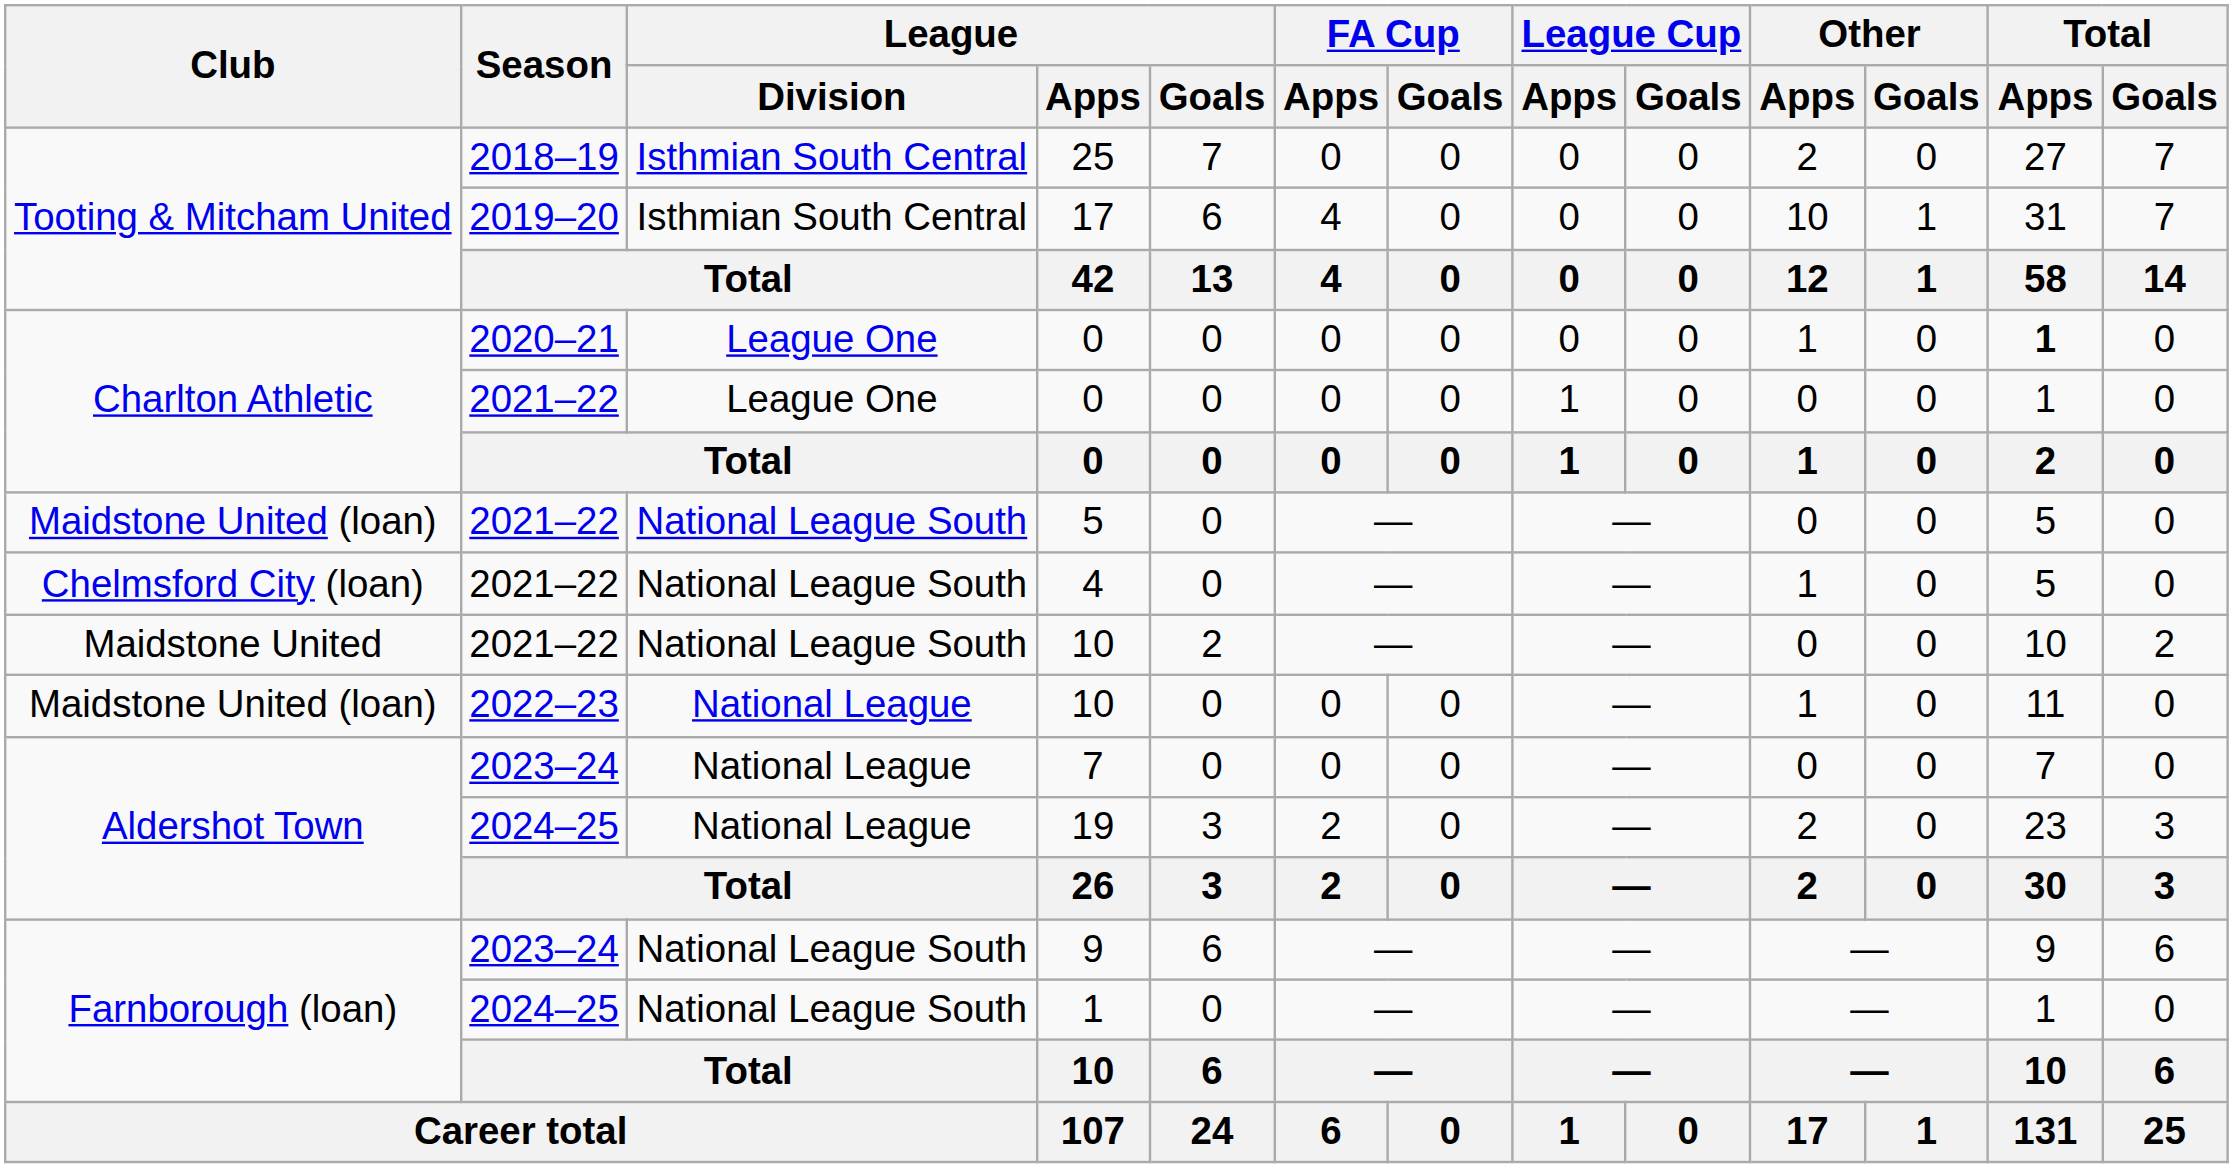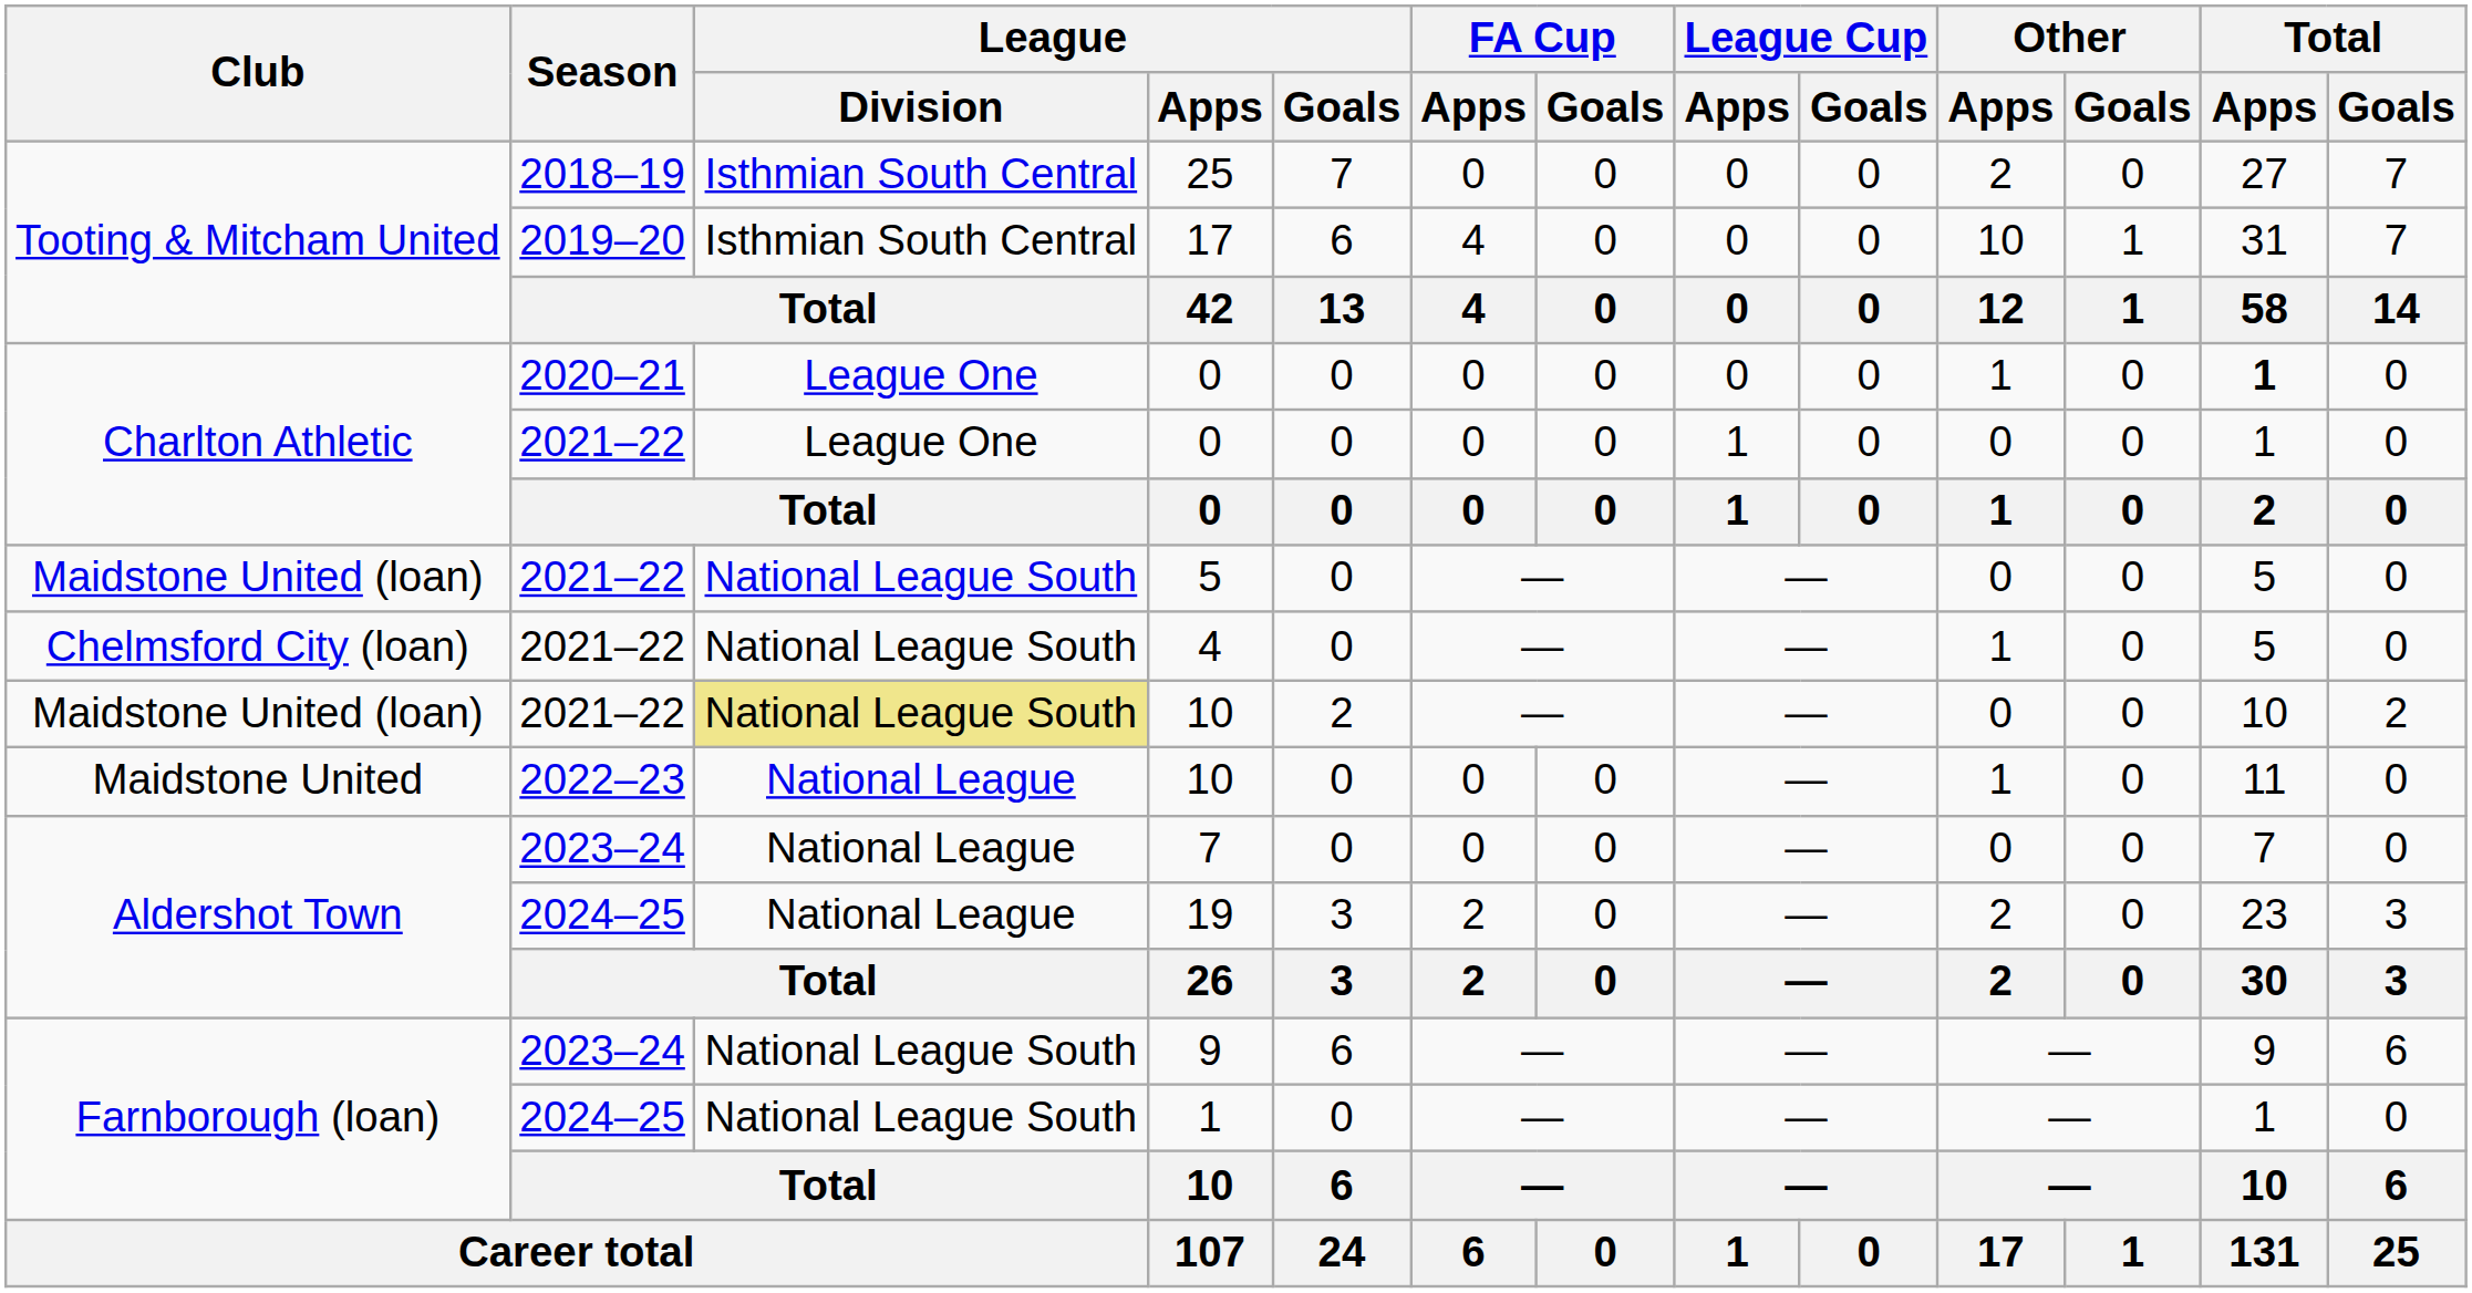 <table class="wikitable" style="text-align: center;">
 <tr>
 <th rowspan="2">Club</th>
 <th rowspan="2">Season</th>
 <th colspan="3">League</th>
 <th colspan="2"><a href='#'>FA Cup</a></th>
 <th colspan="2"><a href='#'>League Cup</a></th>
 <th colspan="2">Other</th>
 <th colspan="2">Total</th>
 </tr>
 <tr>
 <th>Division</th>
 <th>Apps</th>
 <th>Goals</th>
 <th>Apps</th>
 <th>Goals</th>
 <th>Apps</th>
 <th>Goals</th>
 <th>Apps</th>
 <th>Goals</th>
 <th>Apps</th>
 <th>Goals</th>
 </tr>
 <tr>
 <td rowspan="3"><a href='#'>Tooting & Mitcham United</a></td>
 <td><a href='#'>2018–19</a></td>
 <td><a href='#'>Isthmian South Central</a></td>
 <td>25</td>
 <td>7</td>
 <td>0</td>
 <td>0</td>
 <td>0</td>
 <td>0</td>
 <td>2</td>
 <td>0</td>
 <td>27</td>
 <td>7</td>
 </tr>
 <tr>
 <td><a href='#'>2019–20</a></td>
 <td>Isthmian South Central</td>
 <td>17</td>
 <td>6</td>
 <td>4</td>
 <td>0</td>
 <td>0</td>
 <td>0</td>
 <td>10</td>
 <td>1</td>
 <td>31</td>
 <td>7</td>
 </tr>
 <tr>
 <th colspan="2">Total</th>
 <th>42</th>
 <th>13</th>
 <th>4</th>
 <th>0</th>
 <th>0</th>
 <th>0</th>
 <th>12</th>
 <th>1</th>
 <th>58</th>
 <th>14</th>
 </tr>
 <tr>
 <td rowspan="3"><a href='#'>Charlton Athletic</a></td>
 <td><a href='#'>2020–21</a></td>
 <td><a href='#'>League One</a></td>
 <td>0</td>
 <td>0</td>
 <td>0</td>
 <td>0</td>
 <td>0</td>
 <td>0</td>
 <td>1</td>
 <td>0</td>
 <td><strong>1</strong></td>
 <td>0</td>
 </tr>
 <tr>
 <td><a href='#'>2021–22</a></td>
 <td>League One</td>
 <td>0</td>
 <td>0</td>
 <td>0</td>
 <td>0</td>
 <td>1</td>
 <td>0</td>
 <td>0</td>
 <td>0</td>
 <td>1</td>
 <td>0</td>
 </tr>
 <tr>
 <th colspan="2">Total</th>
 <th>0</th>
 <th>0</th>
 <th>0</th>
 <th>0</th>
 <th>1</th>
 <th>0</th>
 <th>1</th>
 <th>0</th>
 <th>2</th>
 <th>0</th>
 </tr>
 <tr>
 <td><a href='#'>Maidstone United</a> (loan)</td>
 <td><a href='#'>2021–22</a></td>
 <td><a href='#'>National League South</a></td>
 <td>5</td>
 <td>0</td>
 <td colspan="2">—</td>
 <td colspan="2">—</td>
 <td>0</td>
 <td>0</td>
 <td>5</td>
 <td>0</td>
 </tr>
 <tr>
 <td><a href='#'>Chelmsford City</a> (loan)</td>
 <td>2021–22</td>
 <td>National League South</td>
 <td>4</td>
 <td>0</td>
 <td colspan="2">—</td>
 <td colspan="2">—</td>
 <td>1</td>
 <td>0</td>
 <td>5</td>
 <td>0</td>
 </tr>
 <tr>
-<td>Maidstone United</td>
+<td>Maidstone United (loan)</td>
 <td>2021–22</td>
-<td>National League South</td>
+<td style="background: khaki;">National League South</td>
 <td>10</td>
 <td>2</td>
 <td colspan="2">—</td>
 <td colspan="2">—</td>
 <td>0</td>
 <td>0</td>
 <td>10</td>
 <td>2</td>
 </tr>
 <tr>
-<td>Maidstone United (loan)</td>
+<td>Maidstone United</td>
 <td><a href='#'>2022–23</a></td>
 <td><a href='#'>National League</a></td>
 <td>10</td>
 <td>0</td>
 <td>0</td>
 <td>0</td>
 <td colspan="2">—</td>
 <td>1</td>
 <td>0</td>
 <td>11</td>
 <td>0</td>
 </tr>
 <tr>
 <td rowspan="3"><a href='#'>Aldershot Town</a></td>
 <td><a href='#'>2023–24</a></td>
 <td>National League</td>
 <td>7</td>
 <td>0</td>
 <td>0</td>
 <td>0</td>
 <td colspan="2">—</td>
 <td>0</td>
 <td>0</td>
 <td>7</td>
 <td>0</td>
 </tr>
 <tr>
 <td><a href='#'>2024–25</a></td>
 <td>National League</td>
 <td>19</td>
 <td>3</td>
 <td>2</td>
 <td>0</td>
 <td colspan="2">—</td>
 <td>2</td>
 <td>0</td>
 <td>23</td>
 <td>3</td>
 </tr>
 <tr>
 <th colspan="2">Total</th>
 <th>26</th>
 <th>3</th>
 <th>2</th>
 <th>0</th>
 <th colspan="2">—</th>
 <th>2</th>
 <th>0</th>
 <th>30</th>
 <th>3</th>
 </tr>
 <tr>
 <td rowspan="3"><a href='#'>Farnborough</a> (loan)</td>
 <td><a href='#'>2023–24</a></td>
 <td>National League South</td>
 <td>9</td>
 <td>6</td>
 <td colspan="2">—</td>
 <td colspan="2">—</td>
 <td colspan="2">—</td>
 <td>9</td>
 <td>6</td>
 </tr>
 <tr>
 <td><a href='#'>2024–25</a></td>
 <td>National League South</td>
 <td>1</td>
 <td>0</td>
 <td colspan="2">—</td>
 <td colspan="2">—</td>
 <td colspan="2">—</td>
 <td>1</td>
 <td>0</td>
 </tr>
 <tr>
 <th colspan="2">Total</th>
 <th>10</th>
 <th>6</th>
 <th colspan="2">—</th>
 <th colspan="2">—</th>
 <th colspan="2">—</th>
 <th>10</th>
 <th>6</th>
 </tr>
 <tr>
 <th colspan="3">Career total</th>
 <th>107</th>
 <th>24</th>
 <th>6</th>
 <th>0</th>
 <th>1</th>
 <th>0</th>
 <th>17</th>
 <th>1</th>
 <th>131</th>
 <th>25</th>
 </tr>
 </table>
